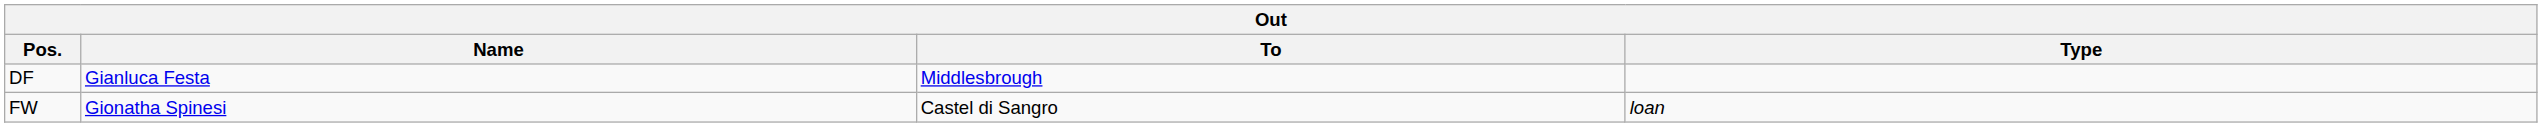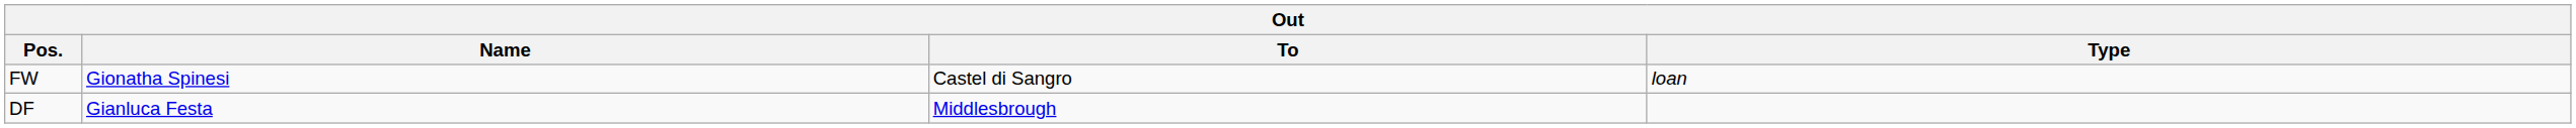 <table class="wikitable" style="font-size:90%;width:99%;">
 <tr>
 <th colspan="4">Out</th>
 </tr>
 <tr>
 <th width=3%>Pos.</th>
 <th width=33%>Name</th>
 <th width=28%>To</th>
 <th width=36%>Type</th>
 </tr>
 <tr>
+<td>FW</td>
+<td><a href='#'>Gionatha Spinesi</a></td>
+<td>Castel di Sangro</td>
+<td><em>loan</em></td>
+</tr>
+<tr>
 <td>DF</td>
 <td><a href='#'>Gianluca Festa</a></td>
 <td><a href='#'>Middlesbrough</a></td>
 <td></td>
 </tr>
-<tr>
-<td>FW</td>
-<td><a href='#'>Gionatha Spinesi</a></td>
-<td>Castel di Sangro</td>
-<td><em>loan</em></td>
-</tr>
 </table>
